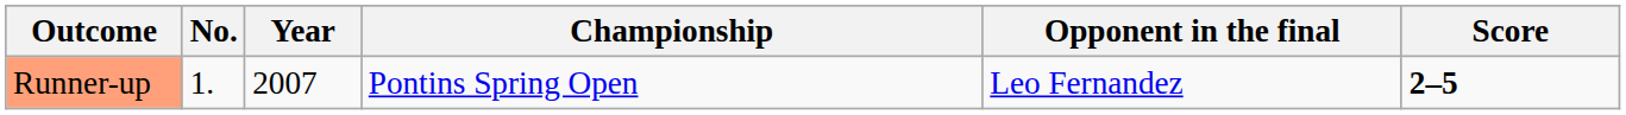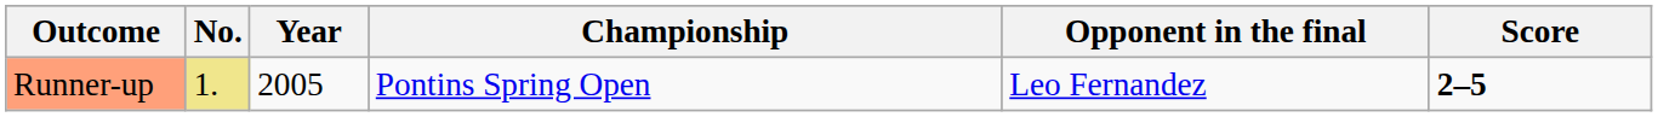 <table class="sortable wikitable">
 <tr>
 <th width="80">Outcome</th>
 <th width="20">No.</th>
 <th width="50">Year</th>
 <th width="300">Championship</th>
 <th width="200">Opponent in the final</th>
 <th width="100">Score</th>
 </tr>
 <tr>
 <td style="background:#ffa07a;">Runner-up</td>
-<td>1.</td>
-<td>2007</td>
+<td style="background: khaki;">1.</td>
+<td>2005</td>
 <td><a href='#'>Pontins Spring Open</a></td>
 <td> <a href='#'>Leo Fernandez</a></td>
 <td><strong>2–5</strong></td>
 </tr>
 </table>
